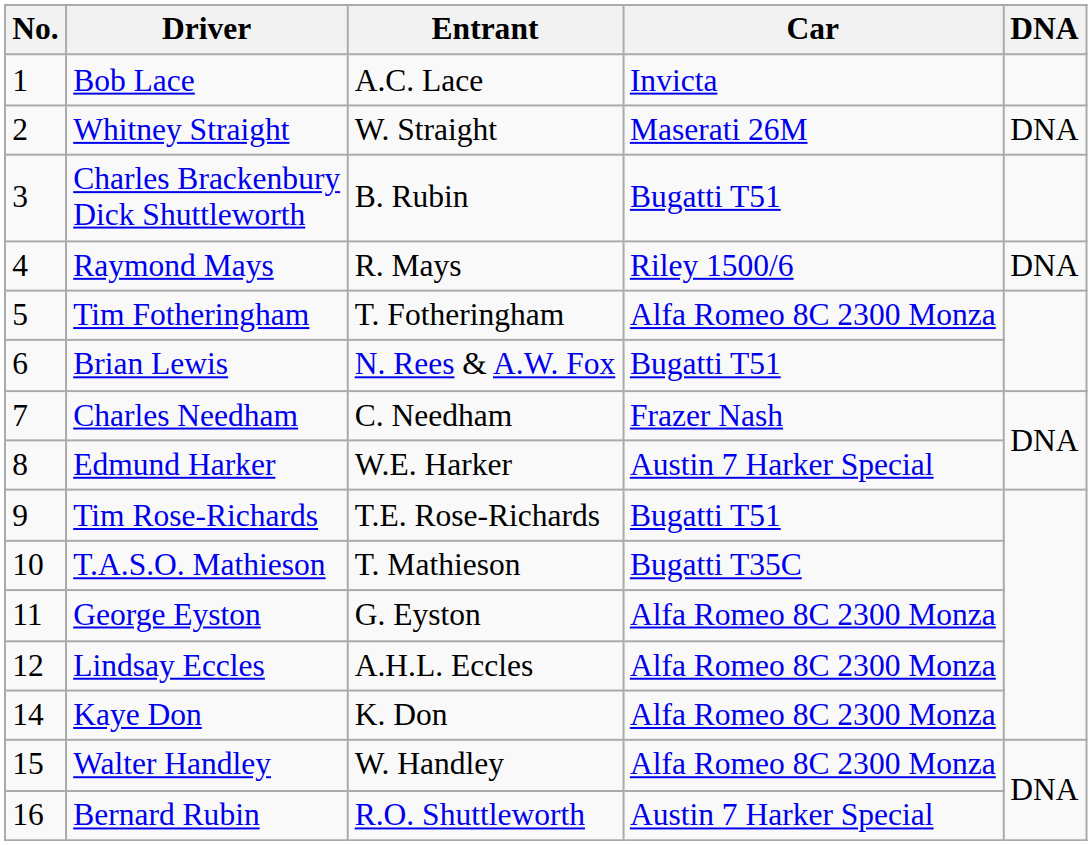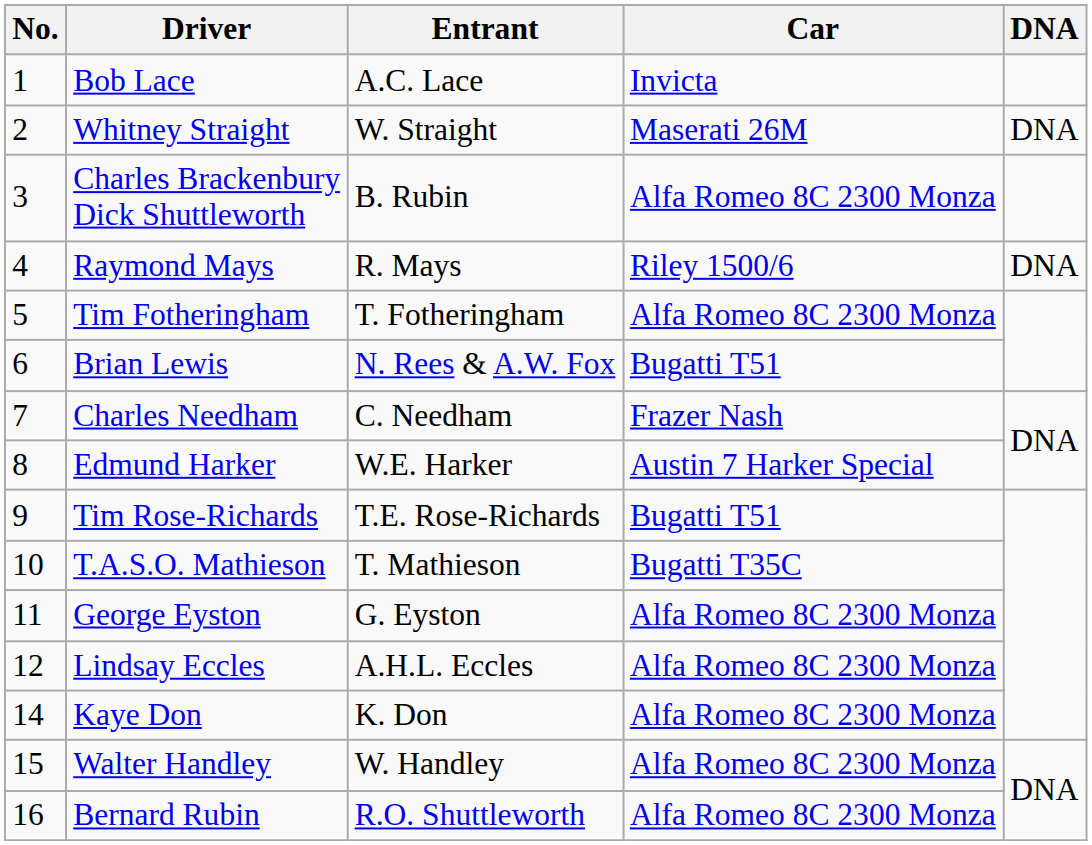 <table class="wikitable sortable">
 <tr>
 <th>No.</th>
 <th>Driver</th>
 <th>Entrant</th>
 <th>Car</th>
 <th>DNA</th>
 </tr>
 <tr>
 <td>1</td>
 <td> <a href='#'>Bob Lace</a></td>
 <td>A.C. Lace</td>
 <td><a href='#'>Invicta</a></td>
 <td></td>
 </tr>
 <tr>
 <td>2</td>
 <td> <a href='#'>Whitney Straight</a></td>
 <td>W. Straight</td>
 <td><a href='#'>Maserati 26M</a></td>
 <td>DNA</td>
 </tr>
 <tr>
 <td>3</td>
 <td> <a href='#'>Charles Brackenbury</a><br> <a href='#'>Dick Shuttleworth</a></td>
 <td>B. Rubin</td>
-<td><a href='#'>Bugatti T51</a></td>
+<td><a href='#'>Alfa Romeo 8C 2300 Monza</a></td>
 <td></td>
 </tr>
 <tr>
 <td>4</td>
 <td> <a href='#'>Raymond Mays</a></td>
 <td>R. Mays</td>
 <td><a href='#'>Riley 1500/6</a></td>
 <td>DNA</td>
 </tr>
 <tr>
 <td>5</td>
 <td><a href='#'>Tim Fotheringham</a></td>
 <td>T. Fotheringham</td>
 <td><a href='#'>Alfa Romeo 8C 2300 Monza</a></td>
 <td rowspan="2"></td>
 </tr>
 <tr>
 <td>6</td>
 <td> <a href='#'>Brian Lewis</a></td>
 <td><a href='#'>N. Rees</a> & <a href='#'>A.W. Fox</a></td>
 <td><a href='#'>Bugatti T51</a></td>
 </tr>
 <tr>
 <td>7</td>
 <td><a href='#'>Charles Needham</a></td>
 <td>C. Needham</td>
 <td><a href='#'>Frazer Nash</a></td>
 <td rowspan="2">DNA</td>
 </tr>
 <tr>
 <td>8</td>
 <td> <a href='#'>Edmund Harker</a></td>
 <td>W.E. Harker</td>
 <td><a href='#'>Austin 7 Harker Special</a></td>
 </tr>
 <tr>
 <td>9</td>
 <td> <a href='#'>Tim Rose-Richards</a></td>
 <td>T.E. Rose-Richards</td>
 <td><a href='#'>Bugatti T51</a></td>
 <td rowspan="5"></td>
 </tr>
 <tr>
 <td>10</td>
 <td> <a href='#'>T.A.S.O. Mathieson</a></td>
 <td>T. Mathieson</td>
 <td><a href='#'>Bugatti T35C</a></td>
 </tr>
 <tr>
 <td>11</td>
 <td> <a href='#'>George Eyston</a></td>
 <td>G. Eyston</td>
 <td><a href='#'>Alfa Romeo 8C 2300 Monza</a></td>
 </tr>
 <tr>
 <td>12</td>
 <td> <a href='#'>Lindsay Eccles</a></td>
 <td>A.H.L. Eccles</td>
 <td><a href='#'>Alfa Romeo 8C 2300 Monza</a></td>
 </tr>
 <tr>
 <td>14</td>
 <td> <a href='#'>Kaye Don</a></td>
 <td>K. Don</td>
 <td><a href='#'>Alfa Romeo 8C 2300 Monza</a></td>
 </tr>
 <tr>
 <td>15</td>
 <td> <a href='#'>Walter Handley</a></td>
 <td>W. Handley</td>
 <td><a href='#'>Alfa Romeo 8C 2300 Monza</a></td>
 <td rowspan="2">DNA</td>
 </tr>
 <tr>
 <td>16</td>
 <td> <a href='#'>Bernard Rubin</a></td>
 <td><a href='#'>R.O. Shuttleworth</a></td>
-<td><a href='#'>Austin 7 Harker Special</a></td>
+<td><a href='#'>Alfa Romeo 8C 2300 Monza</a></td>
 </tr>
 </table>
